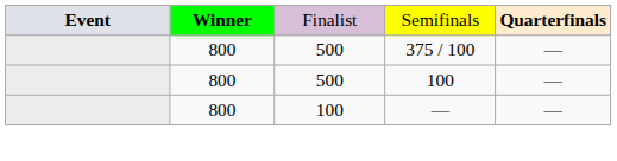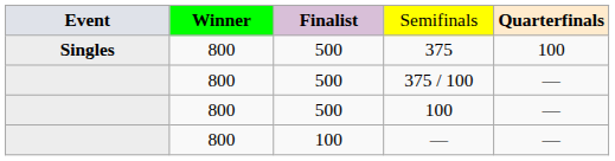 <table class="wikitable" style="font-size:95%;text-align:center">
 <tr>
 </tr>
 <tr>
 <td style="width:130px; background:#dfe2e9;" scope="col"><strong>Event</strong></td>
 <td style="width:80px; background:lime;" scope="col"><strong>Winner</strong></td>
-<td style="width:85px; background:thistle;" scope="col">Finalist</td>
+<td style="width:85px; background:thistle;" scope="col"><strong>Finalist</strong></td>
 <td style="width:85px; background:#ff0;" scope="col">Semifinals</td>
 <td style="width:85px; background:#ffebcd;" scope="col"><strong>Quarterfinals</strong></td>
+</tr>
+<tr>
+<th style="background:#ededed;" scope="row">Singles</th>
+<td>800</td>
+<td>500</td>
+<td>375</td>
+<td>100</td>
 </tr>
 <tr>
 <th style="background:#ededed;" scope="row"></th>
 <td>800</td>
 <td>500</td>
 <td>375 / 100</td>
 <td>—</td>
 </tr>
 <tr>
 <th style="background:#ededed;" scope="row"></th>
 <td>800</td>
 <td>500</td>
 <td>100</td>
 <td>—</td>
 </tr>
 <tr>
 <th style="background:#ededed;" scope="row"></th>
 <td>800</td>
 <td>100</td>
 <td>—</td>
 <td>—</td>
 </tr>
 </table>
